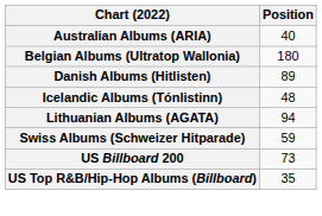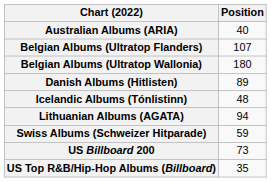 <table class="wikitable sortable plainrowheaders" style="text-align:center">
 <tr>
 <th scope="col">Chart (2022)</th>
 <th scope="col">Position</th>
 </tr>
 <tr>
 <th scope="row">Australian Albums (ARIA)</th>
 <td>40</td>
+</tr>
+<tr>
+<th scope="row">Belgian Albums (Ultratop Flanders)</th>
+<td>107</td>
 </tr>
 <tr>
 <th scope="row">Belgian Albums (Ultratop Wallonia)</th>
 <td>180</td>
 </tr>
 <tr>
 <th scope="row">Danish Albums (Hitlisten)</th>
 <td>89</td>
 </tr>
 <tr>
 <th scope="row">Icelandic Albums (Tónlistinn)</th>
 <td>48</td>
 </tr>
 <tr>
 <th scope="row">Lithuanian Albums (AGATA)</th>
 <td>94</td>
 </tr>
 <tr>
 <th scope="row">Swiss Albums (Schweizer Hitparade)</th>
 <td>59</td>
 </tr>
 <tr>
 <th scope="row">US <em>Billboard</em> 200</th>
 <td>73</td>
 </tr>
 <tr>
 <th scope="row">US Top R&B/Hip-Hop Albums (<em>Billboard</em>)</th>
 <td>35</td>
 </tr>
 </table>
